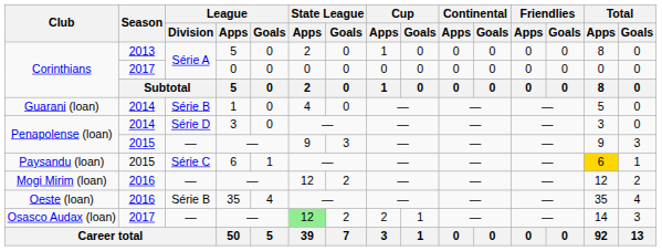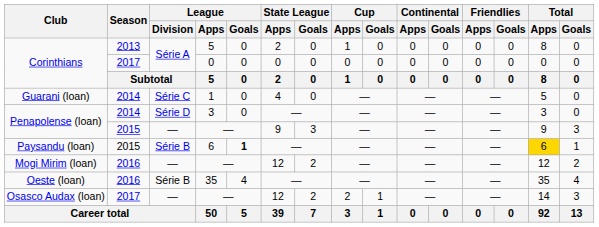 <table class="wikitable" style="text-align:center">
 <tr>
 <th rowspan="2">Club</th>
 <th rowspan="2">Season</th>
 <th colspan="3">League</th>
 <th colspan="2">State League</th>
 <th colspan="2">Cup</th>
 <th colspan="2">Continental</th>
 <th colspan="2">Friendlies</th>
 <th colspan="2">Total</th>
 </tr>
 <tr>
 <th>Division</th>
 <th>Apps</th>
 <th>Goals</th>
 <th>Apps</th>
 <th>Goals</th>
 <th>Apps</th>
 <th>Goals</th>
 <th>Apps</th>
 <th>Goals</th>
 <th>Apps</th>
 <th>Goals</th>
 <th>Apps</th>
 <th>Goals</th>
 </tr>
 <tr>
 <td rowspan="3"><a href='#'>Corinthians</a></td>
 <td><a href='#'>2013</a></td>
 <td rowspan="2"><a href='#'>Série A</a></td>
 <td>5</td>
 <td>0</td>
 <td>2</td>
 <td>0</td>
 <td>1</td>
 <td>0</td>
 <td>0</td>
 <td>0</td>
 <td>0</td>
 <td>0</td>
 <td>8</td>
 <td>0</td>
 </tr>
 <tr>
 <td><a href='#'>2017</a></td>
 <td>0</td>
 <td>0</td>
 <td>0</td>
 <td>0</td>
 <td>0</td>
 <td>0</td>
 <td>0</td>
 <td>0</td>
 <td>0</td>
 <td>0</td>
 <td>0</td>
 <td>0</td>
 </tr>
 <tr>
 <th colspan="2">Subtotal</th>
 <th>5</th>
 <th>0</th>
 <th>2</th>
 <th>0</th>
 <th>1</th>
 <th>0</th>
 <th>0</th>
 <th>0</th>
 <th>0</th>
 <th>0</th>
 <th>8</th>
 <th>0</th>
 </tr>
 <tr>
 <td><a href='#'>Guarani</a> (loan)</td>
 <td><a href='#'>2014</a></td>
-<td><a href='#'>Série B</a></td>
+<td><a href='#'>Série C</a></td>
 <td>1</td>
 <td>0</td>
 <td>4</td>
 <td>0</td>
 <td colspan="2">—</td>
 <td colspan="2">—</td>
 <td colspan="2">—</td>
 <td>5</td>
 <td>0</td>
 </tr>
 <tr>
 <td rowspan="2"><a href='#'>Penapolense</a> (loan)</td>
 <td><a href='#'>2014</a></td>
 <td><a href='#'>Série D</a></td>
 <td>3</td>
 <td>0</td>
 <td colspan="2">—</td>
 <td colspan="2">—</td>
 <td colspan="2">—</td>
 <td colspan="2">—</td>
 <td>3</td>
 <td>0</td>
 </tr>
 <tr>
 <td><a href='#'>2015</a></td>
 <td>—</td>
 <td colspan="2">—</td>
 <td>9</td>
 <td>3</td>
 <td colspan="2">—</td>
 <td colspan="2">—</td>
 <td colspan="2">—</td>
 <td>9</td>
 <td>3</td>
 </tr>
 <tr>
 <td><a href='#'>Paysandu</a> (loan)</td>
 <td>2015</td>
-<td><a href='#'>Série C</a></td>
+<td><a href='#'>Série B</a></td>
 <td>6</td>
-<td>1</td>
+<td><strong>1</strong></td>
 <td colspan="2">—</td>
 <td colspan="2">—</td>
 <td colspan="2">—</td>
 <td colspan="2">—</td>
 <td style="background: gold;">6</td>
 <td>1</td>
 </tr>
 <tr>
 <td><a href='#'>Mogi Mirim</a> (loan)</td>
 <td><a href='#'>2016</a></td>
 <td>—</td>
 <td colspan="2">—</td>
 <td>12</td>
 <td>2</td>
 <td colspan="2">—</td>
 <td colspan="2">—</td>
 <td colspan="2">—</td>
 <td>12</td>
 <td>2</td>
 </tr>
 <tr>
 <td><a href='#'>Oeste</a> (loan)</td>
 <td><a href='#'>2016</a></td>
 <td>Série B</td>
 <td>35</td>
 <td>4</td>
 <td colspan="2">—</td>
 <td colspan="2">—</td>
 <td colspan="2">—</td>
 <td colspan="2">—</td>
 <td>35</td>
 <td>4</td>
 </tr>
 <tr>
 <td><a href='#'>Osasco Audax</a> (loan)</td>
 <td><a href='#'>2017</a></td>
 <td>—</td>
 <td colspan="2">—</td>
-<td style="background: lightgreen;">12</td>
+<td>12</td>
 <td>2</td>
 <td>2</td>
 <td>1</td>
 <td colspan="2">—</td>
 <td colspan="2">—</td>
 <td>14</td>
 <td>3</td>
 </tr>
 <tr>
 <th colspan="3"><strong>Career total</strong></th>
 <th>50</th>
 <th>5</th>
 <th>39</th>
 <th>7</th>
 <th>3</th>
 <th>1</th>
 <th>0</th>
 <th>0</th>
 <th>0</th>
 <th>0</th>
 <th>92</th>
 <th>13</th>
 </tr>
 </table>
